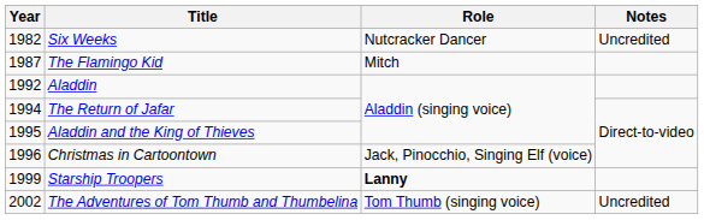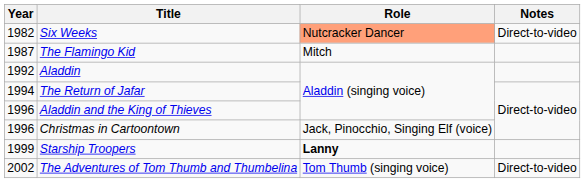 <table class="wikitable sortable">
 <tr>
 <th>Year</th>
 <th>Title</th>
 <th>Role</th>
 <th>Notes</th>
 </tr>
 <tr>
 <td>1982</td>
 <td><em><a href='#'>Six Weeks</a></em></td>
-<td>Nutcracker Dancer</td>
-<td>Uncredited</td>
+<td style="background: lightsalmon;">Nutcracker Dancer</td>
+<td>Direct-to-video</td>
 </tr>
 <tr>
 <td>1987</td>
 <td><em><a href='#'>The Flamingo Kid</a></em></td>
 <td>Mitch</td>
 <td></td>
 </tr>
 <tr>
 <td>1992</td>
 <td><em><a href='#'>Aladdin</a></em></td>
 <td rowspan="3"><a href='#'>Aladdin</a> (singing voice)</td>
 <td></td>
 </tr>
 <tr>
 <td>1994</td>
 <td><em><a href='#'>The Return of Jafar</a></em></td>
 <td rowspan="3">Direct-to-video</td>
 </tr>
 <tr>
-<td>1995</td>
+<td>1996</td>
 <td><em><a href='#'>Aladdin and the King of Thieves</a></em></td>
 </tr>
 <tr>
 <td>1996</td>
 <td><em>Christmas in Cartoontown</em></td>
 <td>Jack, Pinocchio, Singing Elf (voice)</td>
 </tr>
 <tr>
 <td>1999</td>
 <td><em><a href='#'>Starship Troopers</a></em></td>
 <td><strong>Lanny</strong></td>
 <td></td>
 </tr>
 <tr>
 <td>2002</td>
 <td><em><a href='#'>The Adventures of Tom Thumb and Thumbelina</a></em></td>
 <td><a href='#'>Tom Thumb</a> (singing voice)</td>
-<td>Uncredited</td>
+<td>Direct-to-video</td>
 </tr>
 </table>
